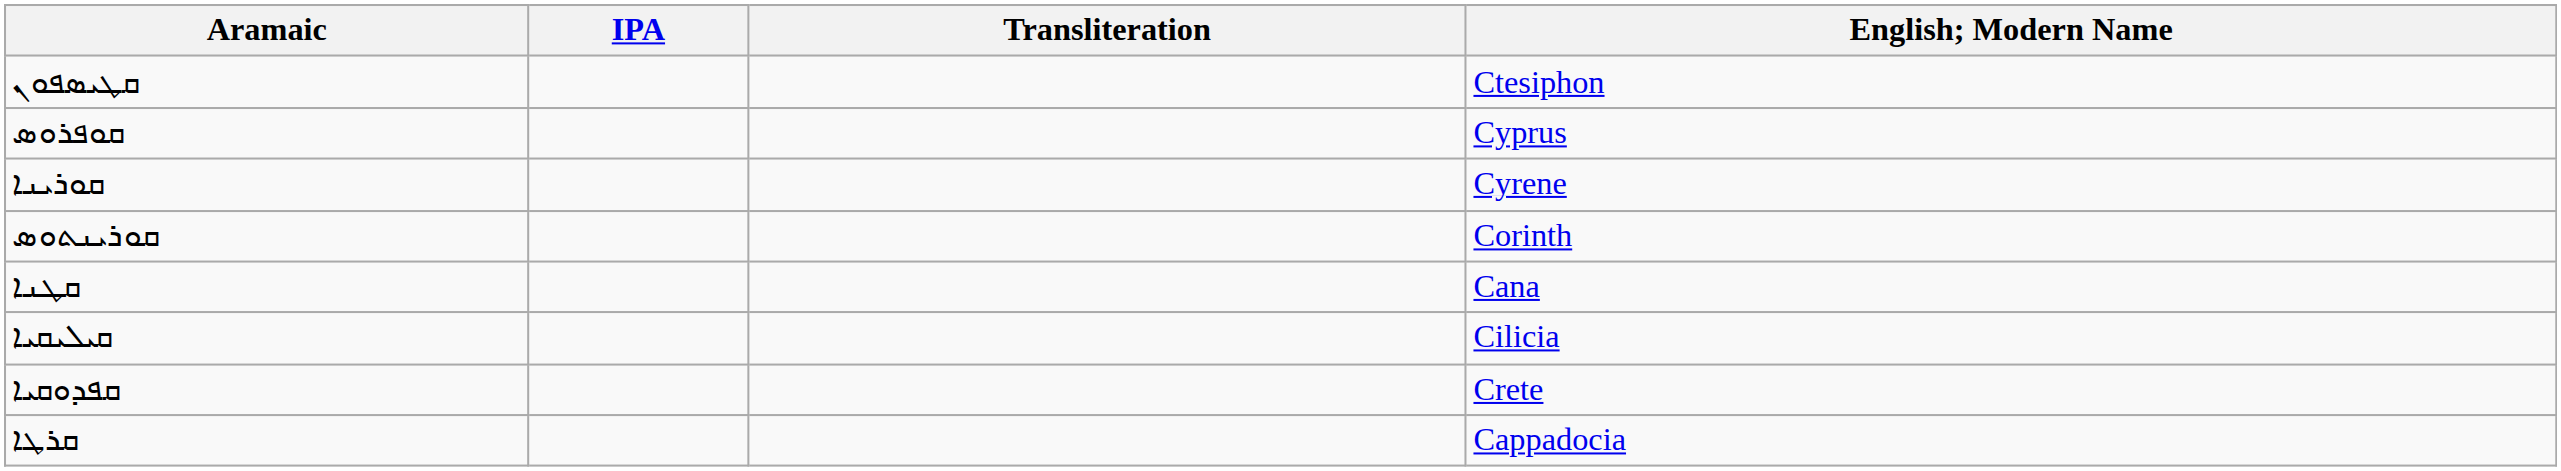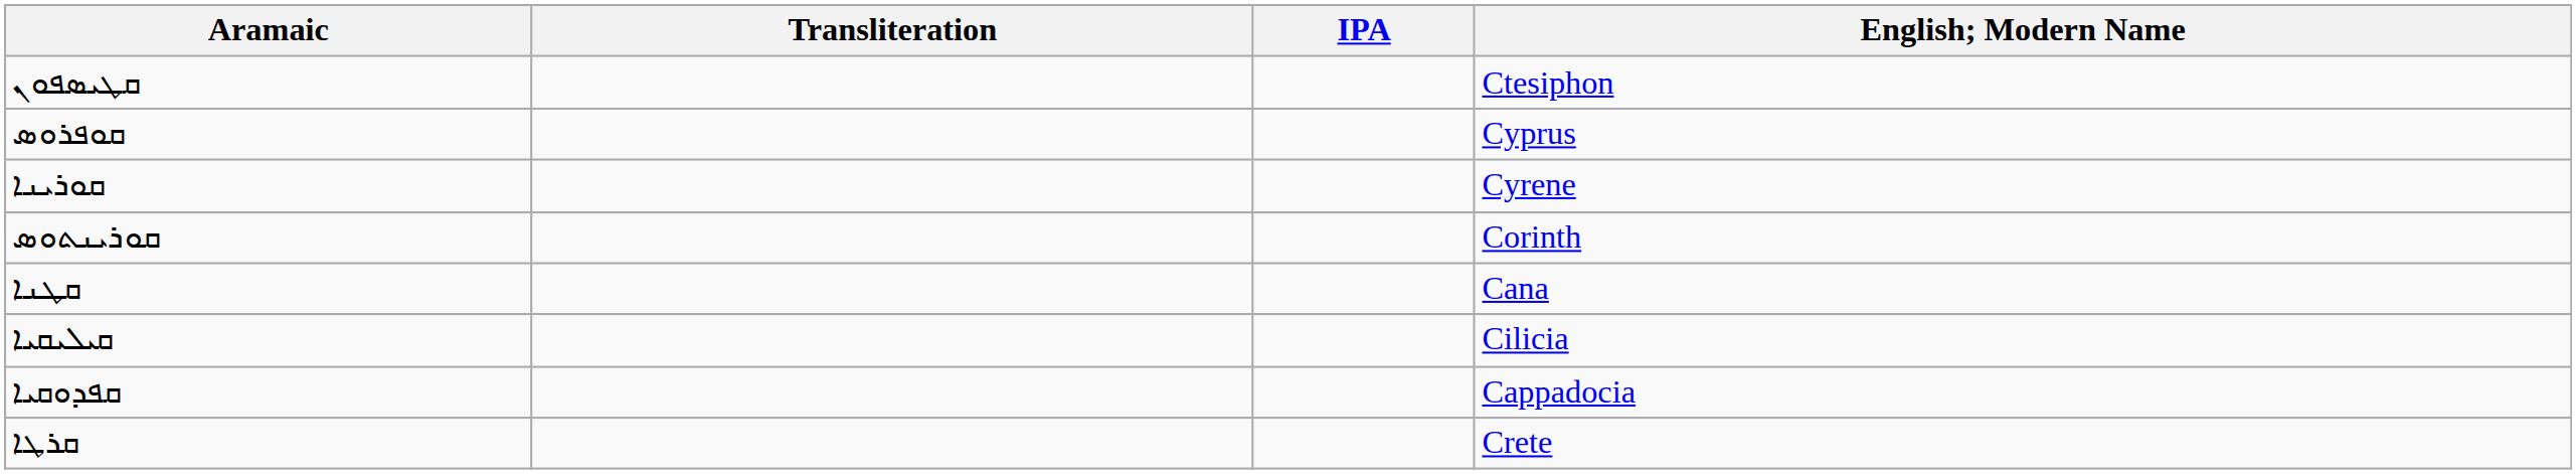 <table class="wikitable" width="100%">
 <tr>
 <th>Aramaic</th>
+<th>Transliteration</th>
 <th><a href='#'>IPA</a></th>
-<th>Transliteration</th>
 <th>English; Modern Name</th>
 </tr>
 <tr>
 <td>ܩܛܝܣܦܘܢ</td>
+<td><em></em></td>
 <td></td>
-<td><em></em></td>
 <td><a href='#'>Ctesiphon</a></td>
 </tr>
 <tr>
 <td>ܩܘܦܪܘܣ</td>
+<td><em></em></td>
 <td></td>
-<td><em></em></td>
 <td><a href='#'>Cyprus</a></td>
 </tr>
 <tr>
 <td>ܩܘܪܝܢܐ</td>
+<td><em></em></td>
 <td></td>
-<td><em></em></td>
 <td><a href='#'>Cyrene</a></td>
 </tr>
 <tr>
 <td>ܩܘܪܝܢܬܘܣ</td>
+<td><em></em></td>
 <td></td>
-<td><em></em></td>
 <td><a href='#'>Corinth</a></td>
 </tr>
 <tr>
 <td>ܩܛܢܐ</td>
+<td><em></em></td>
 <td></td>
-<td><em></em></td>
 <td><a href='#'>Cana</a></td>
 </tr>
 <tr>
 <td>ܩܝܠܝܩܝܐ</td>
+<td><em></em></td>
 <td></td>
-<td><em></em></td>
 <td><a href='#'>Cilicia</a></td>
 </tr>
 <tr>
 <td>ܩܦܕܘܩܝܐ</td>
+<td><em></em></td>
 <td></td>
-<td><em></em></td>
-<td><a href='#'>Crete</a></td>
+<td><a href='#'>Cappadocia</a></td>
 </tr>
 <tr>
 <td>ܩܪܛܐ</td>
+<td><em></em></td>
 <td></td>
-<td><em></em></td>
-<td><a href='#'>Cappadocia</a></td>
+<td><a href='#'>Crete</a></td>
 </tr>
 </table>
